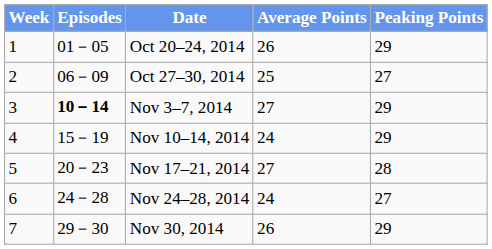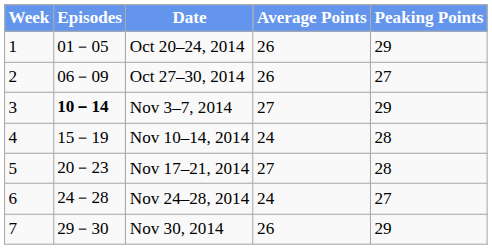 <table class="wikitable">
 <tr style="background:cornflowerblue; color:white" align="center">
 <td><strong>Week</strong></td>
 <td><strong>Episodes</strong></td>
 <td><strong>Date</strong></td>
 <td><strong>Average Points</strong></td>
 <td><strong>Peaking Points</strong></td>
 </tr>
 <tr>
 <td>1</td>
 <td>01－05</td>
 <td>Oct 20–24, 2014</td>
 <td>26</td>
 <td>29</td>
 </tr>
 <tr>
 <td>2</td>
 <td>06－09</td>
 <td>Oct 27–30, 2014</td>
-<td>25</td>
+<td>26</td>
 <td>27</td>
 </tr>
 <tr>
 <td>3</td>
 <td><strong>10－14</strong></td>
 <td>Nov 3–7, 2014</td>
 <td>27</td>
 <td>29</td>
 </tr>
 <tr>
 <td>4</td>
 <td>15－19</td>
 <td>Nov 10–14, 2014</td>
 <td>24</td>
-<td>29</td>
+<td>28</td>
 </tr>
 <tr>
 <td>5</td>
 <td>20－23</td>
 <td>Nov 17–21, 2014</td>
 <td>27</td>
 <td>28</td>
 </tr>
 <tr>
 <td>6</td>
 <td>24－28</td>
 <td>Nov 24–28, 2014</td>
 <td>24</td>
 <td>27</td>
 </tr>
 <tr>
 <td>7</td>
 <td>29－30</td>
 <td>Nov 30, 2014</td>
 <td>26</td>
 <td>29</td>
 </tr>
 </table>
